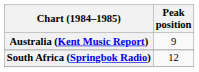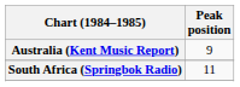 <table class="wikitable sortable plainrowheaders" style="text-align:center">
 <tr>
 <th>Chart (1984–1985)</th>
 <th>Peak<br>position</th>
 </tr>
 <tr>
 <th scope="row">Australia (<a href='#'>Kent Music Report</a>)</th>
 <td>9</td>
 </tr>
 <tr>
 </tr>
 <tr>
 </tr>
 <tr>
 <th scope="row">South Africa (<a href='#'>Springbok Radio</a>)</th>
-<td>12</td>
+<td>11</td>
 </tr>
 <tr>
 </tr>
 <tr>
 </tr>
 <tr>
 </tr>
 </table>
